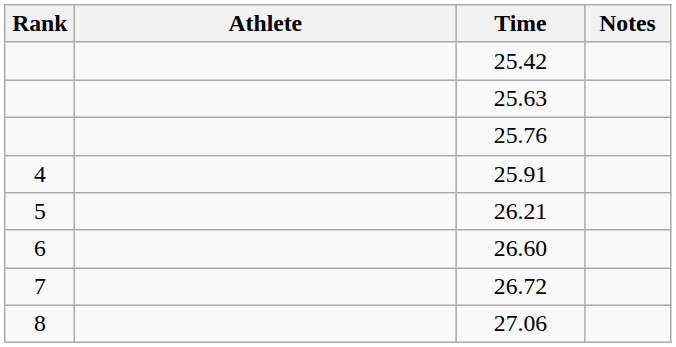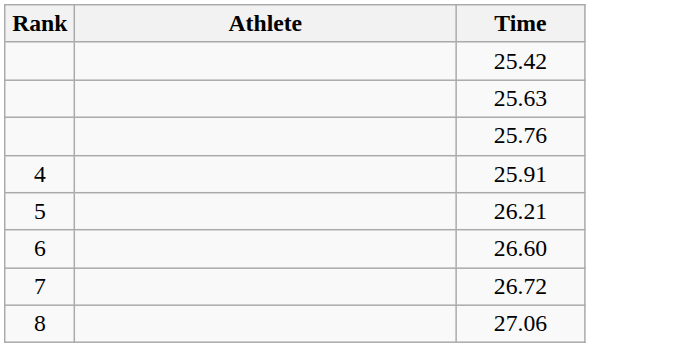 <table class="wikitable" style="text-align:center">
 <tr>
 <th width=40>Rank</th>
 <th width=250>Athlete</th>
 <th width=80>Time</th>
-<th width=50>Notes</th>
 </tr>
 <tr>
 <td></td>
 <td align=left></td>
 <td>25.42</td>
-<td></td>
 </tr>
 <tr>
 <td></td>
 <td align=left></td>
 <td>25.63</td>
-<td></td>
 </tr>
 <tr>
 <td></td>
 <td align=left></td>
 <td>25.76</td>
-<td></td>
 </tr>
 <tr>
 <td>4</td>
 <td align=left></td>
 <td>25.91</td>
-<td></td>
 </tr>
 <tr>
 <td>5</td>
 <td align=left></td>
 <td>26.21</td>
-<td></td>
 </tr>
 <tr>
 <td>6</td>
 <td align=left></td>
 <td>26.60</td>
-<td></td>
 </tr>
 <tr>
 <td>7</td>
 <td align=left></td>
 <td>26.72</td>
-<td></td>
 </tr>
 <tr>
 <td>8</td>
 <td align=left></td>
 <td>27.06</td>
-<td></td>
 </tr>
 </table>
